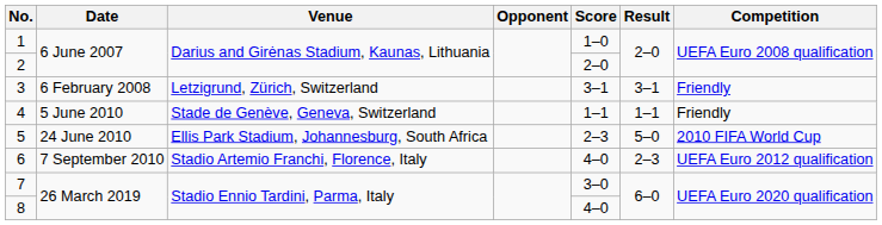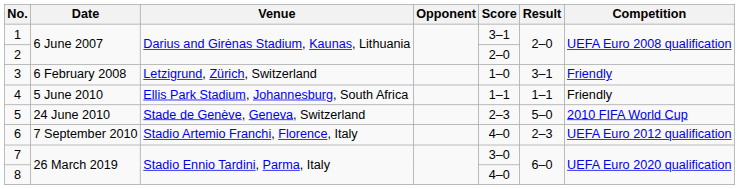 <table class="wikitable sortable">
 <tr>
 <th scope="col">No.</th>
 <th scope="col">Date</th>
 <th scope="col">Venue</th>
 <th scope="col">Opponent</th>
 <th scope="col">Score</th>
 <th scope="col">Result</th>
 <th scope="col">Competition</th>
 </tr>
 <tr>
 <td align="center">1</td>
 <td rowspan="2">6 June 2007</td>
 <td rowspan="2"><a href='#'>Darius and Girėnas Stadium</a>, <a href='#'>Kaunas</a>, Lithuania</td>
 <td rowspan="2"></td>
-<td align="center">1–0</td>
+<td align="center">3–1</td>
 <td rowspan="2" style="text-align:center">2–0</td>
 <td rowspan="2"><a href='#'>UEFA Euro 2008 qualification</a></td>
 </tr>
 <tr>
 <td align="center">2</td>
 <td align="center">2–0</td>
 </tr>
 <tr>
 <td align="center">3</td>
 <td>6 February 2008</td>
 <td><a href='#'>Letzigrund</a>, <a href='#'>Zürich</a>, Switzerland</td>
 <td></td>
-<td align="center">3–1</td>
+<td align="center">1–0</td>
 <td align= center>3–1</td>
 <td><a href='#'>Friendly</a></td>
 </tr>
 <tr>
 <td align="center">4</td>
 <td>5 June 2010</td>
-<td><a href='#'>Stade de Genève</a>, <a href='#'>Geneva</a>, Switzerland</td>
+<td><a href='#'>Ellis Park Stadium</a>, <a href='#'>Johannesburg</a>, South Africa</td>
 <td></td>
 <td align="center">1–1</td>
 <td align= center>1–1</td>
 <td>Friendly</td>
 </tr>
 <tr>
 <td align="center">5</td>
 <td>24 June 2010</td>
-<td><a href='#'>Ellis Park Stadium</a>, <a href='#'>Johannesburg</a>, South Africa</td>
+<td><a href='#'>Stade de Genève</a>, <a href='#'>Geneva</a>, Switzerland</td>
 <td></td>
 <td align="center">2–3</td>
 <td align= center>5–0</td>
 <td><a href='#'>2010 FIFA World Cup</a></td>
 </tr>
 <tr>
 <td align="center">6</td>
 <td>7 September 2010</td>
 <td><a href='#'>Stadio Artemio Franchi</a>, <a href='#'>Florence</a>, Italy</td>
 <td></td>
 <td align="center">4–0</td>
 <td align= center>2–3</td>
 <td><a href='#'>UEFA Euro 2012 qualification</a></td>
 </tr>
 <tr>
 <td align="center">7</td>
 <td rowspan="2">26 March 2019</td>
 <td rowspan="2"><a href='#'>Stadio Ennio Tardini</a>, <a href='#'>Parma</a>, Italy</td>
 <td rowspan="2"></td>
 <td align="center">3–0</td>
 <td rowspan="2" style="text-align:center">6–0</td>
 <td rowspan="2"><a href='#'>UEFA Euro 2020 qualification</a></td>
 </tr>
 <tr>
 <td align="center">8</td>
 <td align="center">4–0</td>
 </tr>
 </table>
